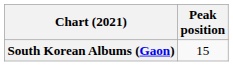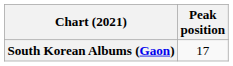 <table class="wikitable plainrowheaders" style="text-align:center">
 <tr>
 <th scope="col">Chart (2021)</th>
 <th scope="col">Peak<br>position</th>
 </tr>
 <tr>
 <th scope="row">South Korean Albums (<a href='#'>Gaon</a>)</th>
-<td>15</td>
+<td>17</td>
 </tr>
 </table>
